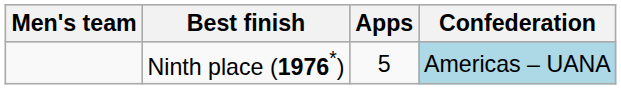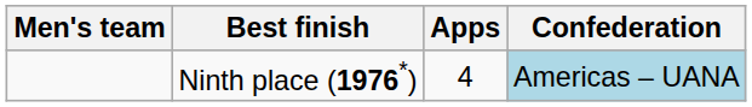 <table class="wikitable" style="text-align: center; font-size: 90%; margin-left: 1em;">
 <tr>
 <th>Men's team</th>
 <th>Best finish</th>
 <th>Apps</th>
 <th>Confederation</th>
 </tr>
 <tr>
 <td style="text-align: left;"></td>
 <td style="text-align: left;">Ninth place (<strong>1976</strong><sup>*</sup>)</td>
-<td>5</td>
+<td>4</td>
 <td style="background: lightblue;">Americas – UANA</td>
 </tr>
 </table>
